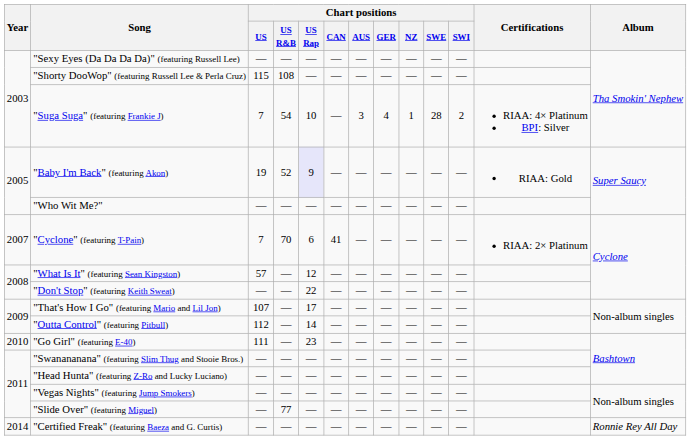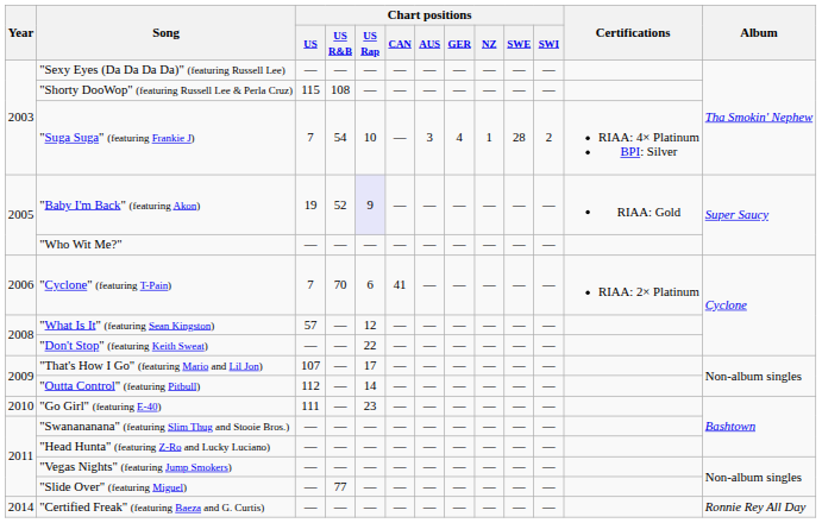 <table class="wikitable" style="text-align:center">
 <tr>
 <th scope="col" rowspan="2">Year</th>
 <th scope="col" rowspan="2">Song</th>
 <th colspan="9">Chart positions</th>
 <th scope="col" rowspan="2">Certifications</th>
 <th scope="col" rowspan="2">Album</th>
 </tr>
 <tr>
 <th style="width:30px;"><small><a href='#'>US</a></small><br></th>
 <th style="width:30px;"><small><a href='#'>US R&B</a></small><br></th>
 <th style="width:30px;"><small><a href='#'>US Rap</a></small><br></th>
 <th style="width:30px;"><small><a href='#'>CAN</a></small><br></th>
 <th style="width:30px;"><small><a href='#'>AUS</a></small><br></th>
 <th style="width:30px;"><small><a href='#'>GER</a></small><br></th>
 <th style="width:30px;"><small><a href='#'>NZ</a></small><br></th>
 <th style="width:30px;"><small><a href='#'>SWE</a></small><br></th>
 <th style="width:30px;"><small><a href='#'>SWI</a></small><br></th>
 </tr>
 <tr>
 <td rowspan="3">2003</td>
 <td align="left">"Sexy Eyes (Da Da Da Da)" <small>(featuring Russell Lee)</small></td>
 <td>—</td>
 <td>—</td>
 <td>—</td>
 <td>—</td>
 <td>—</td>
 <td>—</td>
 <td>—</td>
 <td>—</td>
 <td>—</td>
 <td></td>
 <td align="left" rowspan="3"><em><a href='#'>Tha Smokin' Nephew</a></em></td>
 </tr>
 <tr>
 <td align="left">"Shorty DooWop" <small>(featuring Russell Lee & Perla Cruz)</small></td>
 <td>115</td>
 <td>108</td>
 <td>—</td>
 <td>—</td>
 <td>—</td>
 <td>—</td>
 <td>—</td>
 <td>—</td>
 <td>—</td>
 <td></td>
 </tr>
 <tr>
 <td align="left">"<a href='#'>Suga Suga</a>" <small>(featuring <a href='#'>Frankie J</a>)</small></td>
 <td>7</td>
 <td>54</td>
 <td>10</td>
 <td>—</td>
 <td>3</td>
 <td>4</td>
 <td>1</td>
 <td>28</td>
 <td>2</td>
 <td><br><ul><li>RIAA: 4× Platinum</li><li><a href='#'>BPI</a>: Silver</li></ul></td>
 </tr>
 <tr>
 <td rowspan="2">2005</td>
 <td align="left">"<a href='#'>Baby I'm Back</a>" <small>(featuring <a href='#'>Akon</a>)</small></td>
 <td>19</td>
 <td>52</td>
 <td style="background: lavender;">9</td>
 <td>—</td>
 <td>—</td>
 <td>—</td>
 <td>—</td>
 <td>—</td>
 <td>—</td>
 <td><br><ul><li>RIAA: Gold</li></ul></td>
 <td align="left" rowspan="2"><em><a href='#'>Super Saucy</a></em></td>
 </tr>
 <tr>
 <td align="left">"Who Wit Me?"</td>
 <td>—</td>
 <td>—</td>
 <td>—</td>
 <td>—</td>
 <td>—</td>
 <td>—</td>
 <td>—</td>
 <td>—</td>
 <td>—</td>
 <td></td>
 </tr>
 <tr>
-<td>2007</td>
+<td>2006</td>
 <td align="left">"<a href='#'>Cyclone</a>" <small>(featuring <a href='#'>T-Pain</a>)</small></td>
 <td>7</td>
 <td>70</td>
 <td>6</td>
 <td>41</td>
 <td>—</td>
 <td>—</td>
 <td>—</td>
 <td>—</td>
 <td>—</td>
 <td><br><ul><li>RIAA: 2× Platinum</li></ul></td>
 <td align="left" rowspan="3"><em><a href='#'>Cyclone</a></em></td>
 </tr>
 <tr>
 <td rowspan="2">2008</td>
 <td align="left">"<a href='#'>What Is It</a>" <small>(featuring <a href='#'>Sean Kingston</a>)</small></td>
 <td>57</td>
 <td>—</td>
 <td>12</td>
 <td>—</td>
 <td>—</td>
 <td>—</td>
 <td>—</td>
 <td>—</td>
 <td>—</td>
 <td></td>
 </tr>
 <tr>
 <td align="left">"<a href='#'>Don't Stop</a>" <small>(featuring <a href='#'>Keith Sweat</a>)</small></td>
 <td>—</td>
 <td>—</td>
 <td>22</td>
 <td>—</td>
 <td>—</td>
 <td>—</td>
 <td>—</td>
 <td>—</td>
 <td>—</td>
 <td></td>
 </tr>
 <tr>
 <td rowspan="2">2009</td>
 <td align="left">"That's How I Go" <small>(featuring <a href='#'>Mario</a> and <a href='#'>Lil Jon</a>)</small></td>
 <td>107</td>
 <td>—</td>
 <td>17</td>
 <td>—</td>
 <td>—</td>
 <td>—</td>
 <td>—</td>
 <td>—</td>
 <td>—</td>
 <td></td>
 <td align="left" rowspan="2">Non-album singles</td>
 </tr>
 <tr>
 <td align="left">"<a href='#'>Outta Control</a>" <small>(featuring <a href='#'>Pitbull</a>)</small></td>
 <td>112</td>
 <td>—</td>
 <td>14</td>
 <td>—</td>
 <td>—</td>
 <td>—</td>
 <td>—</td>
 <td>—</td>
 <td>—</td>
 <td></td>
 </tr>
 <tr>
 <td>2010</td>
 <td align="left">"Go Girl" <small>(featuring <a href='#'>E-40</a>)</small></td>
 <td>111</td>
 <td>—</td>
 <td>23</td>
 <td>—</td>
 <td>—</td>
 <td>—</td>
 <td>—</td>
 <td>—</td>
 <td>—</td>
 <td></td>
 <td align="left" rowspan="3"><em><a href='#'>Bashtown</a></em></td>
 </tr>
 <tr>
 <td rowspan="4">2011</td>
 <td align="left">"Swanananana" <small>(featuring <a href='#'>Slim Thug</a> and Stooie Bros.)</small></td>
 <td>—</td>
 <td>—</td>
 <td>—</td>
 <td>—</td>
 <td>—</td>
 <td>—</td>
 <td>—</td>
 <td>—</td>
 <td>—</td>
 <td></td>
 </tr>
 <tr>
 <td align="left">"Head Hunta" <small>(featuring <a href='#'>Z-Ro</a> and Lucky Luciano)</small></td>
 <td>—</td>
 <td>—</td>
 <td>—</td>
 <td>—</td>
 <td>—</td>
 <td>—</td>
 <td>—</td>
 <td>—</td>
 <td>—</td>
 <td></td>
 </tr>
 <tr>
 <td align="left">"Vegas Nights" <small>(featuring <a href='#'>Jump Smokers</a>)</small></td>
 <td>—</td>
 <td>—</td>
 <td>—</td>
 <td>—</td>
 <td>—</td>
 <td>—</td>
 <td>—</td>
 <td>—</td>
 <td>—</td>
 <td></td>
 <td align="left" rowspan="2">Non-album singles</td>
 </tr>
 <tr>
 <td align="left">"Slide Over" <small>(featuring <a href='#'>Miguel</a>)</small></td>
 <td>—</td>
 <td>77</td>
 <td>—</td>
 <td>—</td>
 <td>—</td>
 <td>—</td>
 <td>—</td>
 <td>—</td>
 <td>—</td>
 <td></td>
 </tr>
 <tr>
 <td>2014</td>
 <td align="left">"Certified Freak" <small>(featuring <a href='#'>Baeza</a> and G. Curtis)</small></td>
 <td>—</td>
 <td>—</td>
 <td>—</td>
 <td>—</td>
 <td>—</td>
 <td>—</td>
 <td>—</td>
 <td>—</td>
 <td>—</td>
 <td></td>
 <td align="left"><em>Ronnie Rey All Day</em></td>
 </tr>
 </table>
